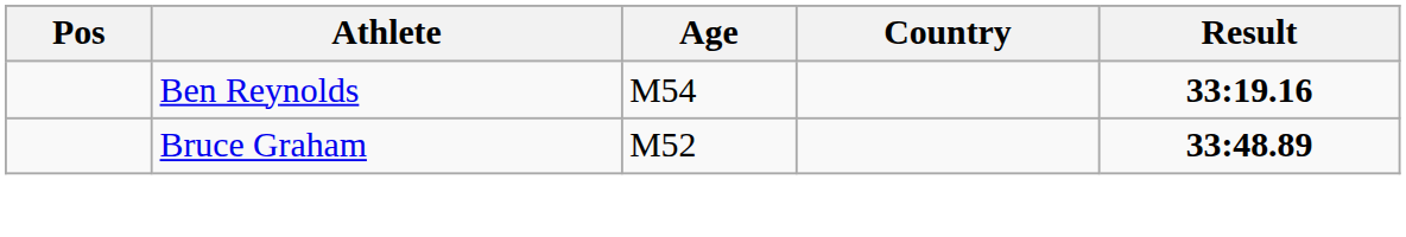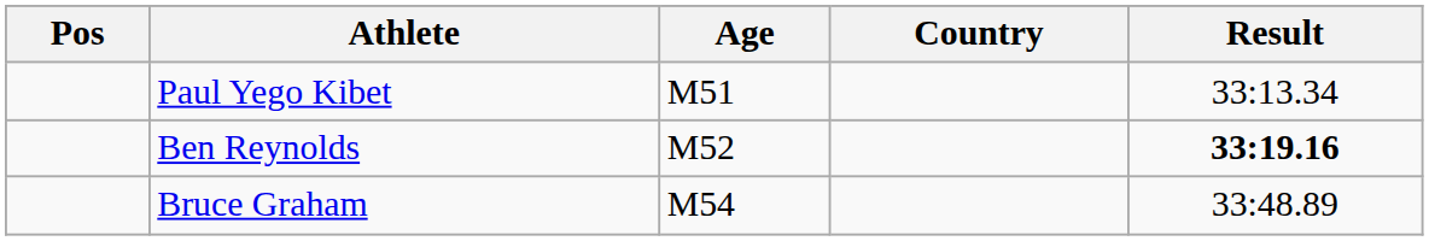 <table class="wikitable"  style="text-align:center; width:50%;">
 <tr>
 <th>Pos</th>
 <th>Athlete</th>
 <th>Age</th>
 <th>Country</th>
 <th>Result</th>
 </tr>
 <tr>
 <td align=center></td>
+<td align=left><a href='#'>Paul Yego Kibet</a></td>
+<td align=left>M51</td>
+<td align=left></td>
+<td>33:13.34</td>
+</tr>
+<tr>
+<td align=center></td>
 <td align=left><a href='#'>Ben Reynolds</a></td>
-<td align=left>M54</td>
+<td align=left>M52</td>
 <td align=left></td>
 <td><strong>33:19.16</strong></td>
 </tr>
 <tr>
 <td align=center></td>
 <td align=left><a href='#'>Bruce Graham</a></td>
-<td align=left>M52</td>
+<td align=left>M54</td>
 <td align=left></td>
-<td><strong>33:48.89</strong></td>
+<td>33:48.89</td>
 </tr>
 </table>
